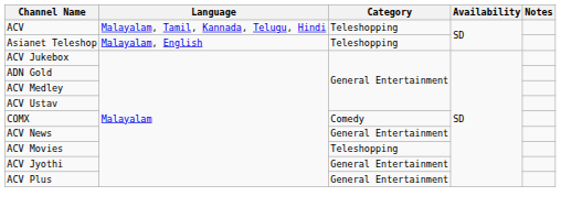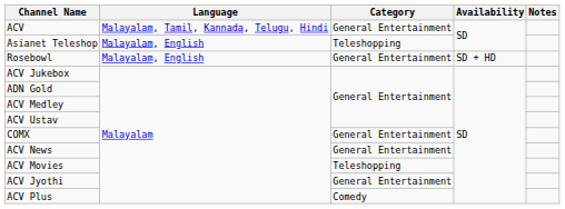 <table class="wikitable">
 <tr>
 <th>Channel Name</th>
 <th>Language</th>
 <th>Category</th>
 <th>Availability</th>
 <th>Notes</th>
 </tr>
 <tr>
 <td>ACV</td>
 <td><a href='#'>Malayalam</a>, <a href='#'>Tamil</a>, <a href='#'>Kannada</a>, <a href='#'>Telugu</a>, <a href='#'>Hindi</a></td>
-<td>Teleshopping</td>
+<td>General Entertainment</td>
 <td rowspan="2">SD</td>
 <td></td>
 </tr>
 <tr>
 <td>Asianet Teleshop</td>
 <td><a href='#'>Malayalam</a>, <a href='#'>English</a></td>
 <td>Teleshopping</td>
+<td></td>
+</tr>
+<tr>
+<td>Rosebowl</td>
+<td><a href='#'>Malayalam</a>, <a href='#'>English</a></td>
+<td>General Entertainment</td>
+<td>SD + HD</td>
 <td></td>
 </tr>
 <tr>
 <td>ACV Jukebox</td>
 <td rowspan="9"><a href='#'>Malayalam</a></td>
 <td rowspan="4">General Entertainment</td>
 <td rowspan="9">SD</td>
 <td></td>
 </tr>
 <tr>
 <td>ADN Gold</td>
 <td></td>
 </tr>
 <tr>
 <td>ACV Medley</td>
 <td></td>
 </tr>
 <tr>
 <td>ACV Ustav</td>
 <td></td>
 </tr>
 <tr>
 <td>COMX</td>
-<td>Comedy</td>
+<td>General Entertainment</td>
 <td></td>
 </tr>
 <tr>
 <td>ACV News</td>
 <td>General Entertainment</td>
 <td></td>
 </tr>
 <tr>
 <td>ACV Movies</td>
 <td>Teleshopping</td>
 <td></td>
 </tr>
 <tr>
 <td>ACV Jyothi</td>
 <td>General Entertainment</td>
 <td></td>
 </tr>
 <tr>
 <td>ACV Plus</td>
-<td>General Entertainment</td>
+<td>Comedy</td>
 <td></td>
 </tr>
 </table>
